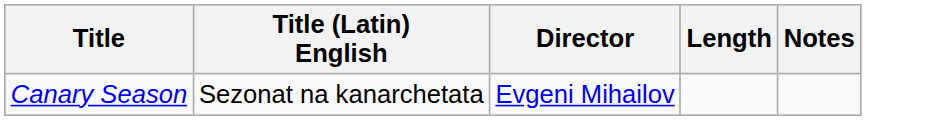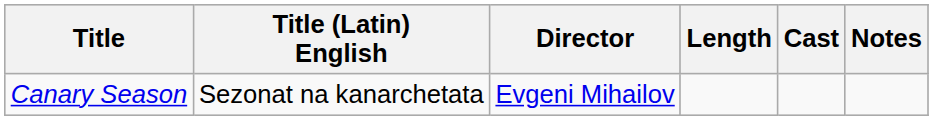 <table class="wikitable">
 <tr>
 <th>Title</th>
 <th>Title (Latin)<br>English</th>
 <th>Director</th>
 <th>Length</th>
+<th>Cast</th>
 <th>Notes</th>
 </tr>
 <tr>
 <td><em><a href='#'>Canary Season</a></em></td>
 <td>Sezonat na kanarchetata</td>
 <td><a href='#'>Evgeni Mihailov</a></td>
 <td></td>
 <td></td>
+<td></td>
 </tr>
 </table>
